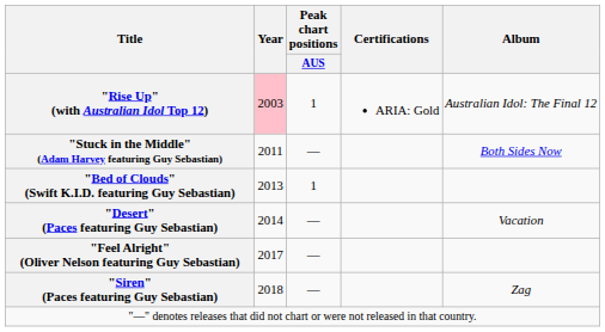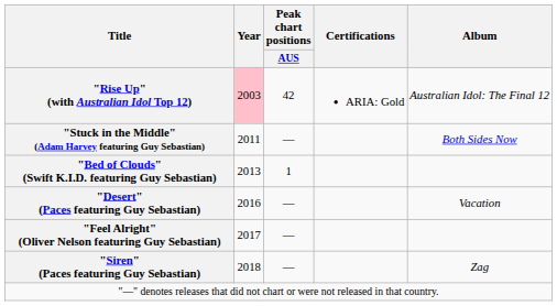 <table class="wikitable plainrowheaders" style="text-align:center;" border="1">
 <tr>
 <th scope="col" rowspan="2" style="width:19em;">Title</th>
 <th scope="col" rowspan="2" style="width:1em;">Year</th>
 <th scope="col" colspan="1">Peak chart positions</th>
 <th scope="col" rowspan="2">Certifications</th>
 <th scope="col" rowspan="2">Album</th>
 </tr>
 <tr>
 <th scope="col" style="width:3em;font-size:90%;"><a href='#'>AUS</a><br></th>
 </tr>
 <tr>
 <th scope="row">"<a href='#'>Rise Up</a>"<br><span>(with <a href='#'><em>Australian Idol</em> Top 12</a>)</span></th>
 <td style="background: pink;">2003</td>
-<td>1</td>
+<td>42</td>
 <td><br><ul><li>ARIA: Gold</li></ul></td>
 <td><em>Australian Idol: The Final 12</em></td>
 </tr>
 <tr>
 <th scope="row">"Stuck in the Middle"<br><small>(<a href='#'>Adam Harvey</a> featuring Guy Sebastian)</small></th>
 <td>2011</td>
 <td>—</td>
 <td></td>
 <td><em><a href='#'>Both Sides Now</a></em></td>
 </tr>
 <tr>
 <th scope="row">"<a href='#'>Bed of Clouds</a>"<br><span>(Swift K.I.D. featuring Guy Sebastian)</span></th>
 <td>2013</td>
 <td>1</td>
 <td></td>
 <td></td>
 </tr>
 <tr>
 <th scope="row">"<a href='#'>Desert</a>"<br><span>(<a href='#'>Paces</a> featuring Guy Sebastian)</span></th>
-<td>2014</td>
+<td>2016</td>
 <td>—</td>
 <td></td>
 <td><em>Vacation</em></td>
 </tr>
 <tr>
 <th scope="row">"Feel Alright"<br><span>(Oliver Nelson featuring Guy Sebastian)</span></th>
 <td>2017</td>
 <td>—</td>
 <td></td>
 <td></td>
 </tr>
 <tr>
 <th scope="row">"<a href='#'>Siren</a>"<br><span>(Paces featuring Guy Sebastian)</span></th>
 <td>2018</td>
 <td>—</td>
 <td></td>
 <td><em>Zag</em></td>
 </tr>
 <tr>
 <td align="center" colspan="5" style="font-size: 90%">"—" denotes releases that did not chart or were not released in that country.</td>
 </tr>
 </table>
